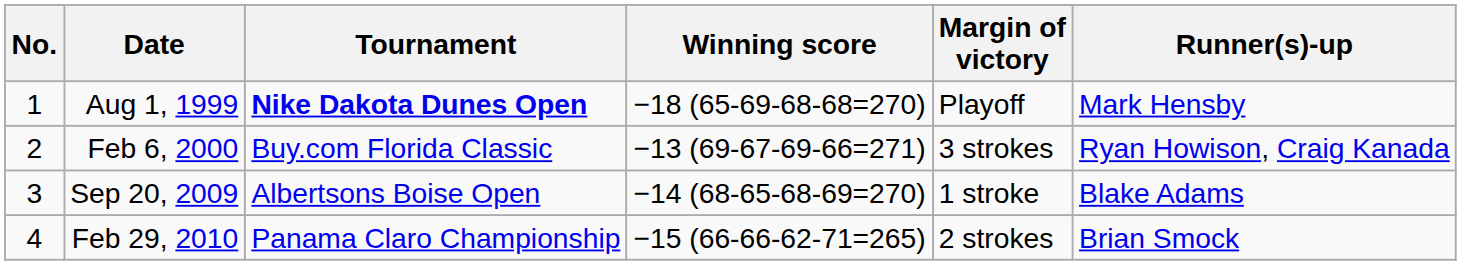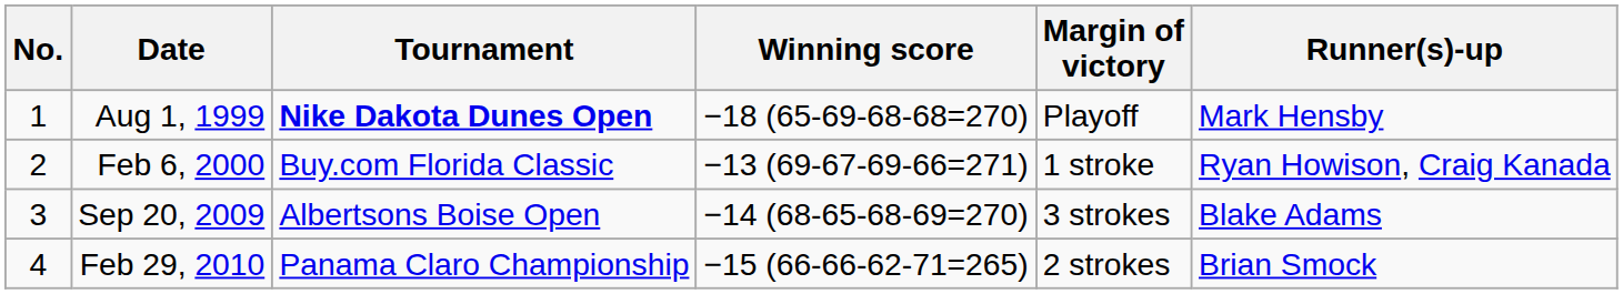 <table class="wikitable" style="font-size:95%;">
 <tr>
 <th>No.</th>
 <th>Date</th>
 <th>Tournament</th>
 <th>Winning score</th>
 <th>Margin of<br>victory</th>
 <th>Runner(s)-up</th>
 </tr>
 <tr>
 <td align=center>1</td>
 <td align=right>Aug 1, <a href='#'>1999</a></td>
 <td><strong><a href='#'>Nike Dakota Dunes Open</a></strong></td>
 <td>−18 (65-69-68-68=270)</td>
 <td>Playoff</td>
 <td> <a href='#'>Mark Hensby</a></td>
 </tr>
 <tr>
 <td align=center>2</td>
 <td align=right>Feb 6, <a href='#'>2000</a></td>
 <td><a href='#'>Buy.com Florida Classic</a></td>
 <td>−13 (69-67-69-66=271)</td>
-<td>3 strokes</td>
+<td>1 stroke</td>
 <td> <a href='#'>Ryan Howison</a>,  <a href='#'>Craig Kanada</a></td>
 </tr>
 <tr>
 <td align=center>3</td>
 <td align=right>Sep 20, <a href='#'>2009</a></td>
 <td><a href='#'>Albertsons Boise Open</a></td>
 <td>−14 (68-65-68-69=270)</td>
-<td>1 stroke</td>
+<td>3 strokes</td>
 <td> <a href='#'>Blake Adams</a></td>
 </tr>
 <tr>
 <td align=center>4</td>
 <td align=right>Feb 29, <a href='#'>2010</a></td>
 <td><a href='#'>Panama Claro Championship</a></td>
 <td>−15 (66-66-62-71=265)</td>
 <td>2 strokes</td>
 <td> <a href='#'>Brian Smock</a></td>
 </tr>
 </table>
